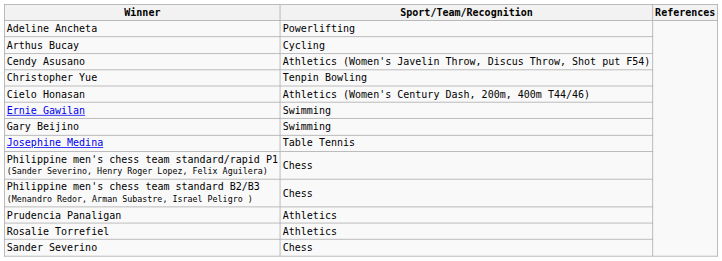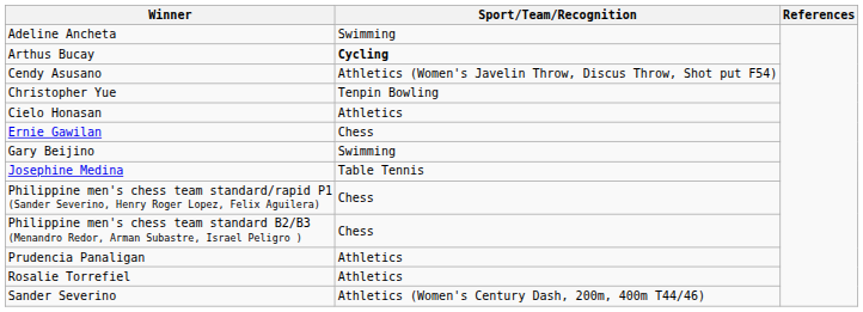 <table class="wikitable">
 <tr>
 <th>Winner</th>
 <th>Sport/Team/Recognition</th>
 <th>References</th>
 </tr>
 <tr>
 <td>Adeline Ancheta</td>
-<td>Powerlifting</td>
+<td>Swimming</td>
 <td rowspan=13></td>
 </tr>
 <tr>
 <td>Arthus Bucay</td>
-<td>Cycling</td>
+<td><strong>Cycling</strong></td>
 </tr>
 <tr>
 <td>Cendy Asusano</td>
 <td>Athletics (Women's Javelin Throw, Discus Throw, Shot put F54)</td>
 </tr>
 <tr>
 <td>Christopher Yue</td>
 <td>Tenpin Bowling</td>
 </tr>
 <tr>
 <td>Cielo Honasan</td>
-<td>Athletics (Women's Century Dash, 200m, 400m T44/46)</td>
+<td>Athletics</td>
 </tr>
 <tr>
 <td><a href='#'>Ernie Gawilan</a></td>
-<td>Swimming</td>
+<td>Chess</td>
 </tr>
 <tr>
 <td>Gary Beijino</td>
 <td>Swimming</td>
 </tr>
 <tr>
 <td><a href='#'>Josephine Medina</a></td>
 <td>Table Tennis</td>
 </tr>
 <tr>
 <td>Philippine men's chess team standard/rapid P1 <br> <small>(Sander Severino, Henry Roger Lopez, Felix Aguilera)</small></td>
 <td>Chess</td>
 </tr>
 <tr>
 <td>Philippine men's chess team standard B2/B3 <br> <small>(Menandro Redor, Arman Subastre, Israel Peligro )</small></td>
 <td>Chess</td>
 </tr>
 <tr>
 <td>Prudencia Panaligan</td>
 <td>Athletics</td>
 </tr>
 <tr>
 <td>Rosalie Torrefiel</td>
 <td>Athletics</td>
 </tr>
 <tr>
 <td>Sander Severino</td>
-<td>Chess</td>
+<td>Athletics (Women's Century Dash, 200m, 400m T44/46)</td>
 </tr>
 </table>
